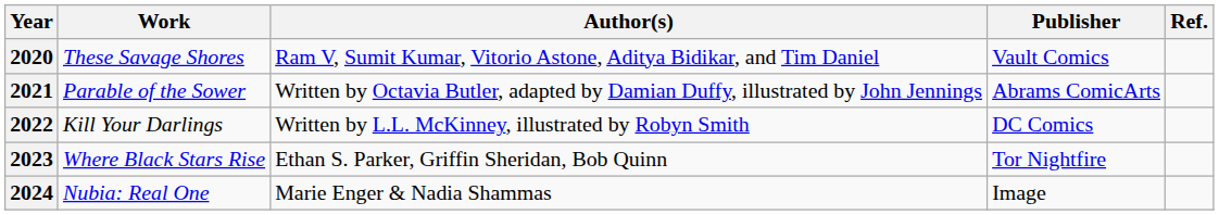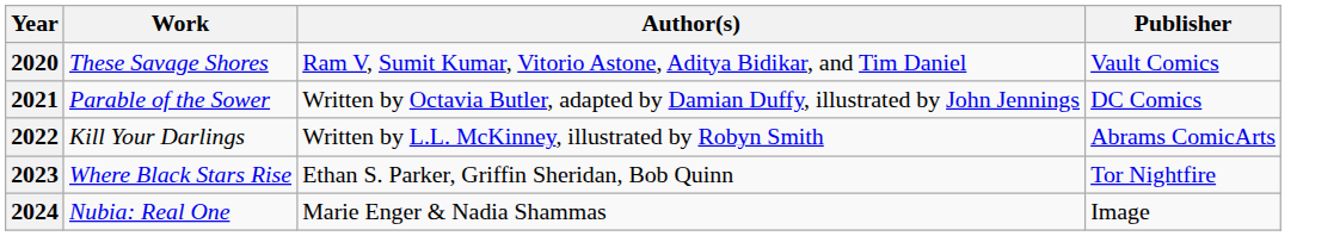 <table class="sortable wikitable">
 <tr>
 <th>Year</th>
 <th>Work</th>
 <th class="unsortable">Author(s)</th>
 <th class="unsortable">Publisher</th>
-<th class="unsortable">Ref.</th>
 </tr>
 <tr>
 <th>2020</th>
 <td><em><a href='#'>These Savage Shores</a></em></td>
 <td><a href='#'>Ram V</a>, <a href='#'>Sumit Kumar</a>, <a href='#'>Vitorio Astone</a>, <a href='#'>Aditya Bidikar</a>, and <a href='#'>Tim Daniel</a></td>
 <td><a href='#'>Vault Comics</a></td>
-<td></td>
 </tr>
 <tr>
 <th>2021</th>
 <td><em><a href='#'>Parable of the Sower</a></em></td>
 <td>Written by <a href='#'>Octavia Butler</a>, adapted by <a href='#'>Damian Duffy</a>, illustrated by <a href='#'>John Jennings</a></td>
-<td><a href='#'>Abrams ComicArts</a></td>
-<td></td>
+<td><a href='#'>DC Comics</a></td>
 </tr>
 <tr>
 <th>2022</th>
 <td><em>Kill Your Darlings</em></td>
 <td>Written by <a href='#'>L.L. McKinney</a>, illustrated by <a href='#'>Robyn Smith</a></td>
-<td><a href='#'>DC Comics</a></td>
-<td></td>
+<td><a href='#'>Abrams ComicArts</a></td>
 </tr>
 <tr>
 <th>2023</th>
 <td><em><a href='#'>Where Black Stars Rise</a></em></td>
 <td>Ethan S. Parker, Griffin Sheridan, Bob Quinn</td>
 <td><a href='#'>Tor Nightfire</a></td>
-<td></td>
 </tr>
 <tr>
 <th>2024</th>
 <td><em><a href='#'>Nubia: Real One</a></em></td>
 <td>Marie Enger & Nadia Shammas</td>
 <td>Image</td>
-<td></td>
 </tr>
 </table>
